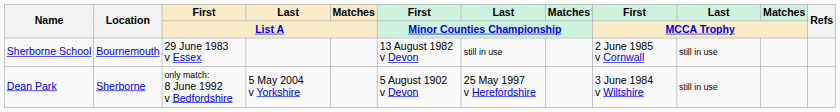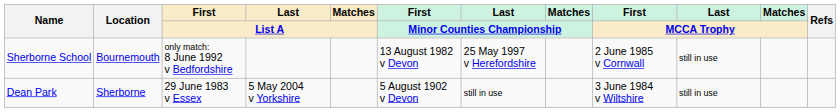 <table class="wikitable sortable">
 <tr>
 <th rowspan="2">Name</th>
 <th rowspan="2">Location</th>
 <th width="120" class="unsortable" style="background:#faecc8">First</th>
 <th width="120" class="unsortable" style="background:#faecc8">Last</th>
 <th style="background:#faecc8">Matches</th>
 <th width="120" class="unsortable" style="background:#cef2e0">First</th>
 <th width="120" class="unsortable" style="background:#cef2e0">Last</th>
 <th style="background:#cef2e0">Matches</th>
 <th width="120" class="unsortable" style="background:#cef2e0">First</th>
 <th width="120" class="unsortable" style="background:#cef2e0">Last</th>
 <th style="background:#cef2e0">Matches</th>
 <th rowspan="2" class="unsortable">Refs</th>
 </tr>
 <tr class="unsortable">
 <th colspan="3" style="background:#faecc8"><a href='#'>List A</a></th>
 <th colspan="3" style="background:#cef2e0"><a href='#'>Minor Counties Championship</a></th>
 <th colspan="3" style="background:#faecc8"><a href='#'>MCCA Trophy</a></th>
 </tr>
 <tr>
 <td><a href='#'>Sherborne School</a><br></td>
 <td><a href='#'>Bournemouth</a></td>
-<td>29 June 1983<br>v <a href='#'>Essex</a></td>
+<td><small>only match:</small><br>8 June 1992<br>v <a href='#'>Bedfordshire</a></td>
 <td> </td>
 <td></td>
 <td>13 August 1982<br>v <a href='#'>Devon</a></td>
-<td><small>still in use</small></td>
+<td>25 May 1997<br>v <a href='#'>Herefordshire</a></td>
 <td></td>
 <td>2 June 1985<br>v <a href='#'>Cornwall</a></td>
 <td><small>still in use</small></td>
 <td></td>
 <td></td>
 </tr>
 <tr>
 <td><a href='#'>Dean Park</a><br></td>
 <td><a href='#'>Sherborne</a></td>
-<td><small>only match:</small><br>8 June 1992<br>v <a href='#'>Bedfordshire</a></td>
+<td>29 June 1983<br>v <a href='#'>Essex</a></td>
 <td>5 May 2004<br>v <a href='#'>Yorkshire</a></td>
 <td></td>
 <td>5 August 1902<br>v <a href='#'>Devon</a></td>
-<td>25 May 1997<br>v <a href='#'>Herefordshire</a></td>
+<td><small>still in use</small></td>
 <td></td>
 <td>3 June 1984<br>v <a href='#'>Wiltshire</a></td>
 <td><small>still in use</small></td>
 <td></td>
 <td></td>
 </tr>
 </table>
